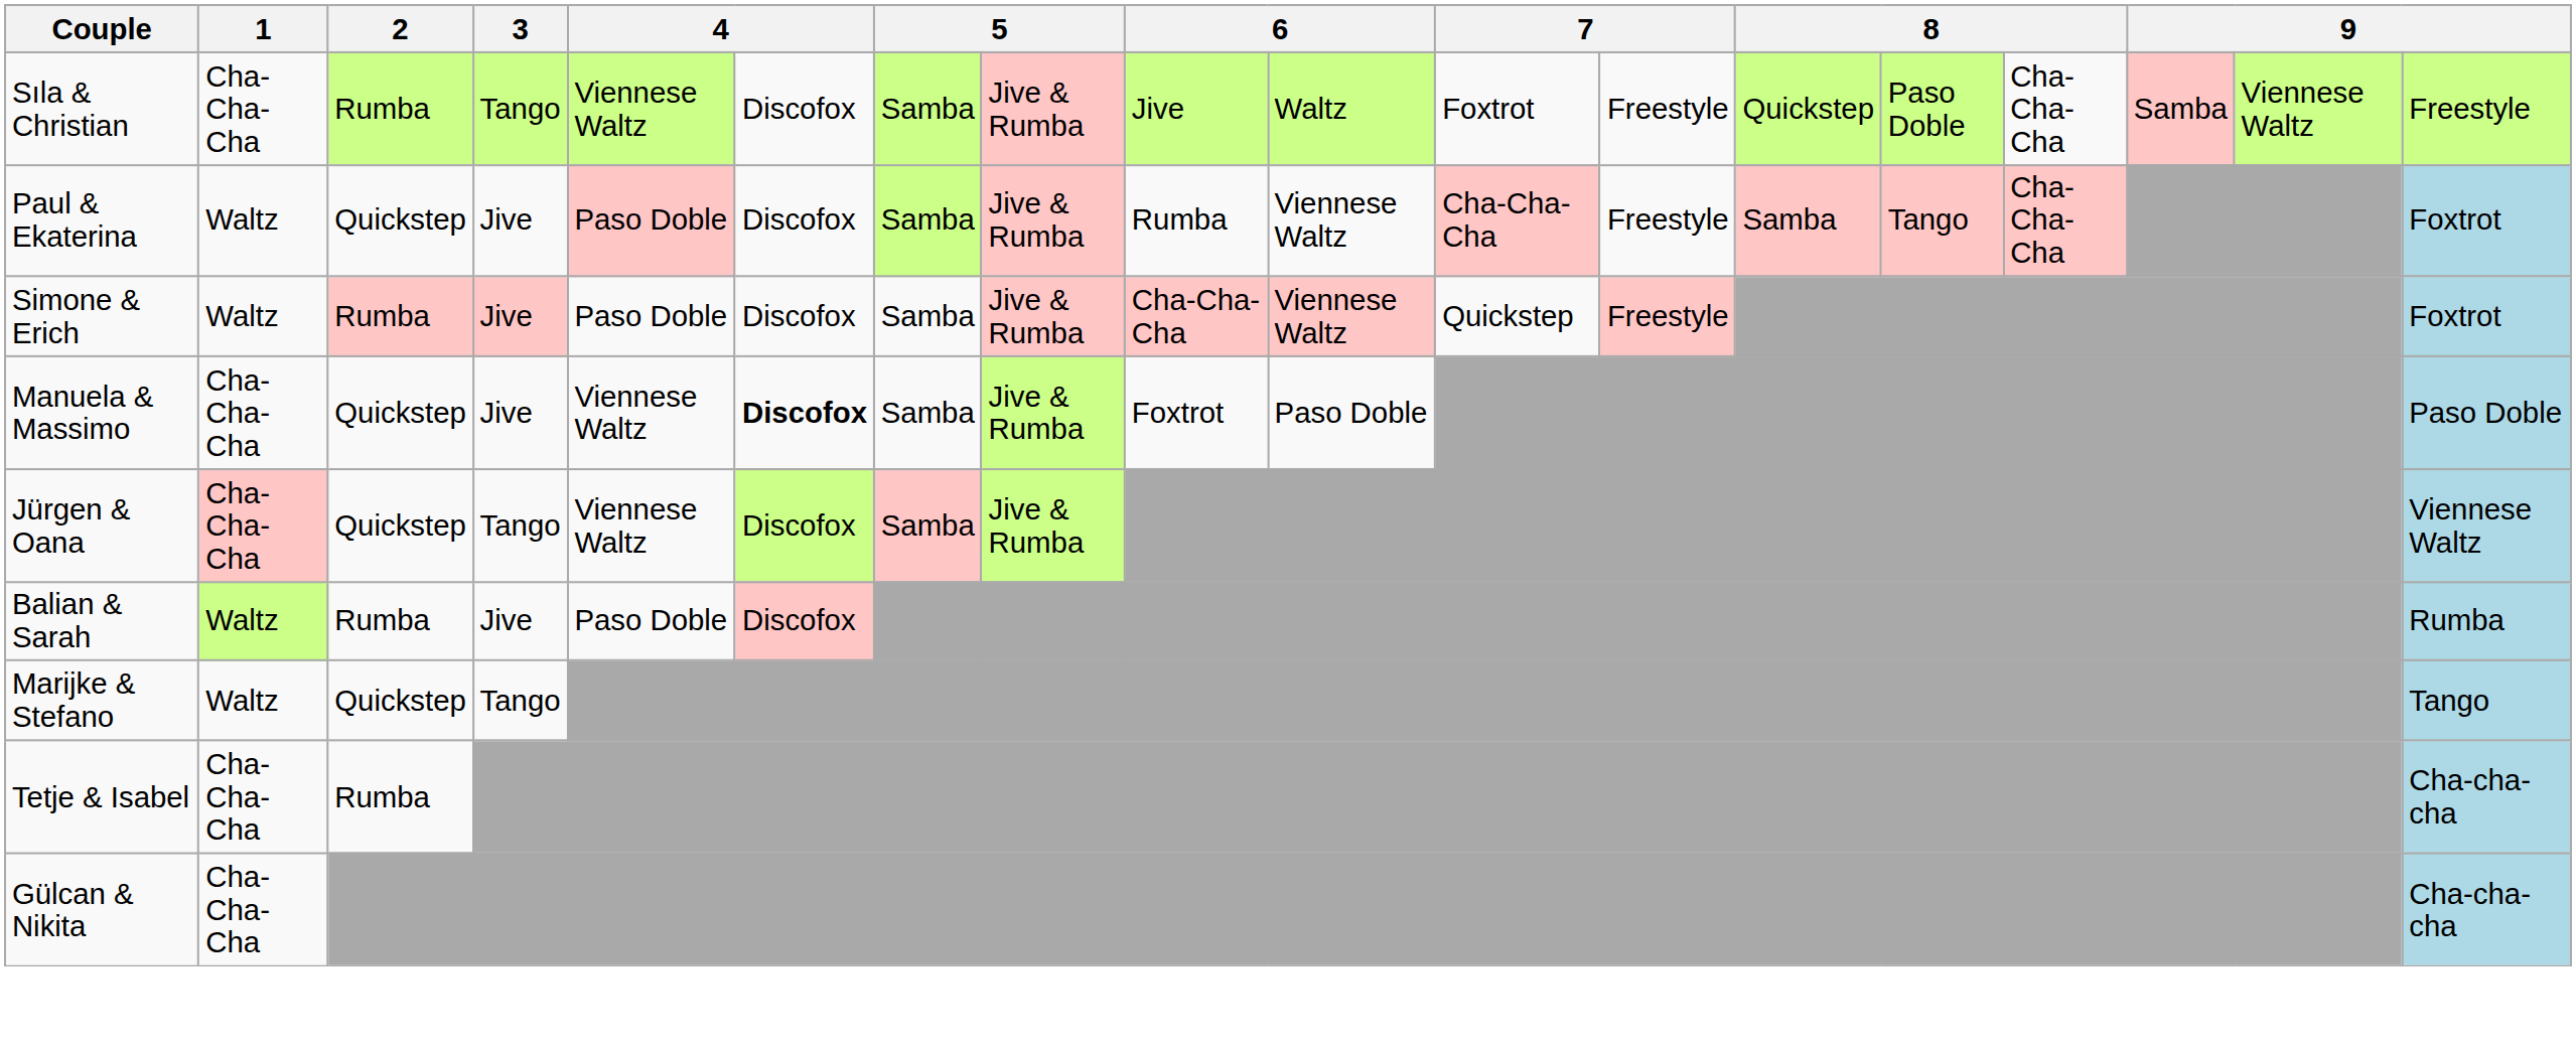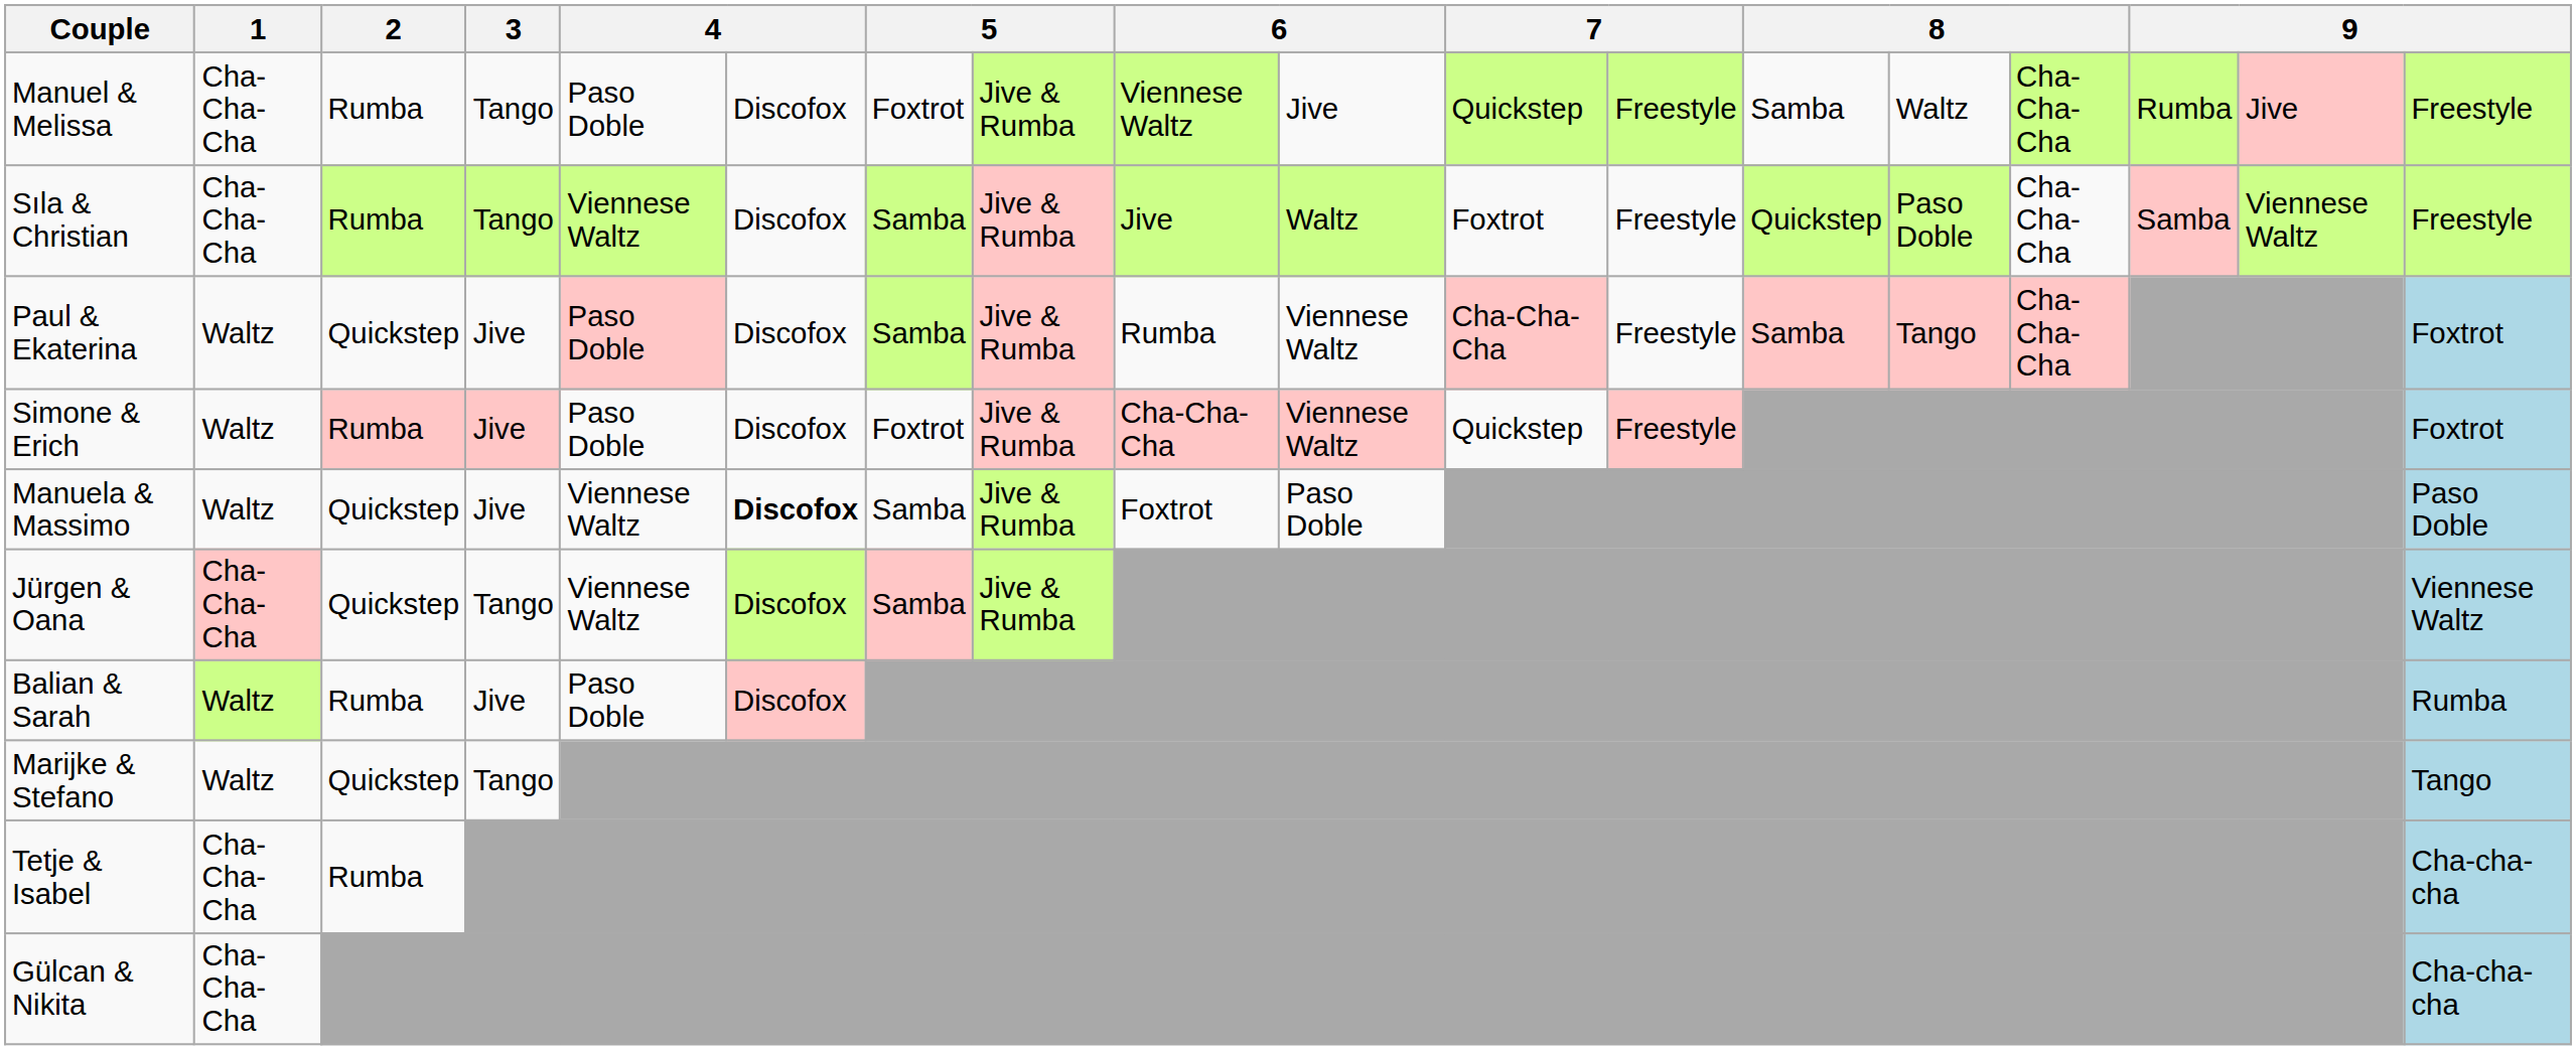 <table class="wikitable" style="text-align:left; font-size:90%; line-height:16px;">
 <tr>
 <th>Couple</th>
 <th>1</th>
 <th>2</th>
 <th>3</th>
 <th colspan=2>4</th>
 <th colspan=2>5</th>
 <th colspan=2>6</th>
 <th colspan=2>7</th>
 <th colspan=3>8</th>
 <th colspan=3>9</th>
+</tr>
+<tr>
+<td>Manuel & Melissa</td>
+<td>Cha-Cha-Cha</td>
+<td>Rumba</td>
+<td>Tango</td>
+<td>Paso Doble</td>
+<td>Discofox</td>
+<td>Foxtrot</td>
+<td style="background:#ccff88;">Jive & Rumba</td>
+<td style="background:#ccff88;">Viennese Waltz</td>
+<td>Jive</td>
+<td style="background:#ccff88;">Quickstep</td>
+<td style="background:#ccff88;">Freestyle</td>
+<td>Samba</td>
+<td>Waltz</td>
+<td style="background:#ccff88;">Cha-Cha-Cha</td>
+<td style="background:#ccff88;">Rumba</td>
+<td style="background:#ffc6c6;">Jive</td>
+<td style="background:#ccff88;">Freestyle</td>
 </tr>
 <tr>
 <td>Sıla & Christian</td>
 <td>Cha-Cha-Cha</td>
 <td style="background:#ccff88;">Rumba</td>
 <td style="background:#ccff88;">Tango</td>
 <td style="background:#ccff88;">Viennese Waltz</td>
 <td>Discofox</td>
 <td style="background:#ccff88;">Samba</td>
 <td style="background:#ffc6c6;">Jive & Rumba</td>
 <td style="background:#ccff88;">Jive</td>
 <td style="background:#ccff88;">Waltz</td>
 <td>Foxtrot</td>
 <td>Freestyle</td>
 <td style="background:#ccff88;">Quickstep</td>
 <td style="background:#ccff88;">Paso Doble</td>
 <td>Cha-Cha-Cha</td>
 <td style="background:#ffc6c6;">Samba</td>
 <td style="background:#ccff88;">Viennese Waltz</td>
 <td style="background:#ccff88;">Freestyle</td>
 </tr>
 <tr>
 <td>Paul & Ekaterina</td>
 <td>Waltz</td>
 <td>Quickstep</td>
 <td>Jive</td>
 <td style="background:#ffc6c6;">Paso Doble</td>
 <td>Discofox</td>
 <td style="background:#ccff88;">Samba</td>
 <td style="background:#ffc6c6;">Jive & Rumba</td>
 <td>Rumba</td>
 <td>Viennese Waltz</td>
 <td style="background:#ffc6c6;">Cha-Cha-Cha</td>
 <td>Freestyle</td>
 <td style="background:#ffc6c6;">Samba</td>
 <td style="background:#ffc6c6;">Tango</td>
 <td style="background:#ffc6c6;">Cha-Cha-Cha</td>
 <td style="background:darkgray;" colspan="2"></td>
 <td style="background:lightblue;">Foxtrot</td>
 </tr>
 <tr>
 <td>Simone & Erich</td>
 <td>Waltz</td>
 <td style="background:#ffc6c6;">Rumba</td>
 <td style="background:#ffc6c6;">Jive</td>
 <td>Paso Doble</td>
 <td>Discofox</td>
-<td>Samba</td>
+<td>Foxtrot</td>
 <td style="background:#ffc6c6;">Jive & Rumba</td>
 <td style="background:#ffc6c6;">Cha-Cha-Cha</td>
 <td style="background:#ffc6c6;">Viennese Waltz</td>
 <td>Quickstep</td>
 <td style="background:#ffc6c6;">Freestyle</td>
 <td style="background:darkgray;" colspan="5"></td>
 <td style="background:lightblue;">Foxtrot</td>
 </tr>
 <tr>
 <td>Manuela & Massimo</td>
-<td>Cha-Cha-Cha</td>
+<td>Waltz</td>
 <td>Quickstep</td>
 <td>Jive</td>
 <td>Viennese Waltz</td>
 <td><strong>Discofox</strong></td>
 <td>Samba</td>
 <td style="background:#ccff88;">Jive & Rumba</td>
 <td>Foxtrot</td>
 <td>Paso Doble</td>
 <td style="background:darkgray;" colspan="7"></td>
 <td style="background:lightblue;">Paso Doble</td>
 </tr>
 <tr>
 <td>Jürgen & Oana</td>
 <td style="background:#ffc6c6;">Cha-Cha-Cha</td>
 <td>Quickstep</td>
 <td>Tango</td>
 <td>Viennese Waltz</td>
 <td style="background:#ccff88;">Discofox</td>
 <td style="background:#ffc6c6;">Samba</td>
 <td style="background:#ccff88;">Jive & Rumba</td>
 <td style="background:darkgray;" colspan="9"></td>
 <td style="background:lightblue;">Viennese Waltz</td>
 </tr>
 <tr>
 <td>Balian & Sarah</td>
 <td style="background:#ccff88;">Waltz</td>
 <td>Rumba</td>
 <td>Jive</td>
 <td>Paso Doble</td>
 <td style="background:#ffc6c6;">Discofox</td>
 <td style="background:darkgray;" colspan="11"></td>
 <td style="background:lightblue;">Rumba</td>
 </tr>
 <tr>
 <td>Marijke & Stefano</td>
 <td>Waltz</td>
 <td>Quickstep</td>
 <td>Tango</td>
 <td style="background:darkgray;" colspan="13"></td>
 <td style="background:lightblue;">Tango</td>
 </tr>
 <tr>
 <td>Tetje & Isabel</td>
 <td>Cha-Cha-Cha</td>
 <td>Rumba</td>
 <td style="background:darkgray;" colspan="14"></td>
 <td style="background:lightblue;">Cha-cha-cha</td>
 </tr>
 <tr>
 <td>Gülcan & Nikita</td>
 <td>Cha-Cha-Cha</td>
 <td style="background:darkgray;" colspan="15"></td>
 <td style="background:lightblue;">Cha-cha-cha</td>
 </tr>
 </table>
